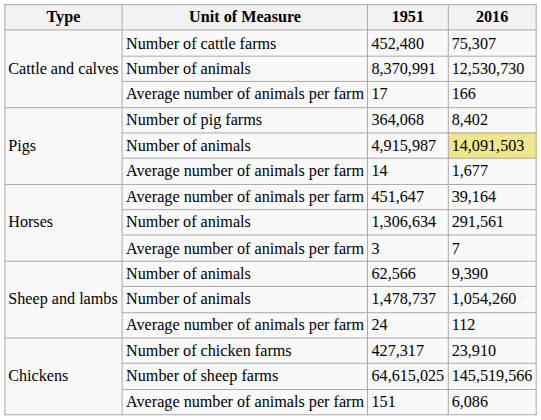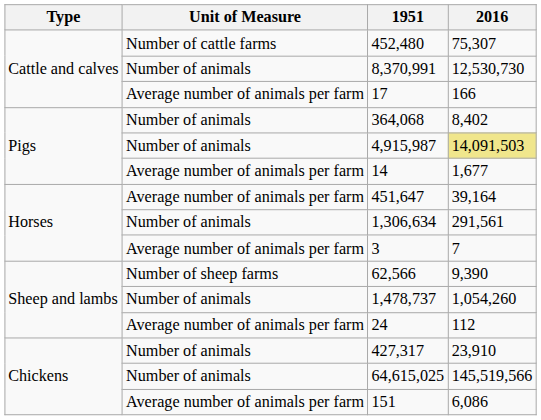 <table class="wikitable sortable"  style="float: right">
 <tr>
 <th>Type</th>
 <th>Unit of Measure</th>
 <th>1951</th>
 <th>2016</th>
 </tr>
 <tr>
 <td rowspan="3">Cattle and calves</td>
 <td>Number of cattle farms</td>
 <td>452,480</td>
 <td>75,307</td>
 </tr>
 <tr>
 <td>Number of animals</td>
 <td>8,370,991</td>
 <td>12,530,730</td>
 </tr>
 <tr>
 <td>Average number of animals per farm</td>
 <td>17</td>
 <td>166</td>
 </tr>
 <tr>
 <td rowspan="3">Pigs</td>
-<td>Number of pig farms</td>
+<td>Number of animals</td>
 <td>364,068</td>
 <td>8,402</td>
 </tr>
 <tr>
 <td>Number of animals</td>
 <td>4,915,987</td>
 <td style="background: khaki;">14,091,503</td>
 </tr>
 <tr>
 <td>Average number of animals per farm</td>
 <td>14</td>
 <td>1,677</td>
 </tr>
 <tr>
 <td rowspan = "3">Horses</td>
 <td>Average number of animals per farm</td>
 <td>451,647</td>
 <td>39,164</td>
 </tr>
 <tr>
 <td>Number of animals</td>
 <td>1,306,634</td>
 <td>291,561</td>
 </tr>
 <tr>
 <td>Average number of animals per farm</td>
 <td>3</td>
 <td>7</td>
 </tr>
 <tr>
 <td rowspan = "3">Sheep and lambs</td>
-<td>Number of animals</td>
+<td>Number of sheep farms</td>
 <td>62,566</td>
 <td>9,390</td>
 </tr>
 <tr>
 <td>Number of animals</td>
 <td>1,478,737</td>
 <td>1,054,260</td>
 </tr>
 <tr>
 <td>Average number of animals per farm</td>
 <td>24</td>
 <td>112</td>
 </tr>
 <tr>
 <td rowspan = "3">Chickens</td>
-<td>Number of chicken farms</td>
+<td>Number of animals</td>
 <td>427,317</td>
 <td>23,910</td>
 </tr>
 <tr>
-<td>Number of sheep farms</td>
+<td>Number of animals</td>
 <td>64,615,025</td>
 <td>145,519,566</td>
 </tr>
 <tr>
 <td>Average number of animals per farm</td>
 <td>151</td>
 <td>6,086</td>
 </tr>
 </table>
